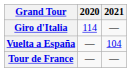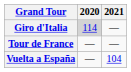 <table class="wikitable plainrowheaders">
 <tr>
 <th scope="col"><a href='#'>Grand Tour</a></th>
 <th scope="col">2020</th>
 <th scope="col">2021</th>
 </tr>
 <tr style="text-align:center;">
 <th scope="row"> <a href='#'>Giro d'Italia</a></th>
-<td><a href='#'>114</a></td>
+<td style="background: lightgrey;"><a href='#'>114</a></td>
+<td>—</td>
+</tr>
+<tr style="text-align:center;">
+<th scope="row"> <a href='#'>Tour de France</a></th>
+<td>—</td>
 <td>—</td>
 </tr>
 <tr style="text-align:center;">
 <th scope="row"> <a href='#'>Vuelta a España</a></th>
 <td>—</td>
 <td><a href='#'>104</a></td>
 </tr>
-<tr style="text-align:center;">
-<th scope="row"> <a href='#'>Tour de France</a></th>
-<td>—</td>
-<td>—</td>
-</tr>
 </table>
